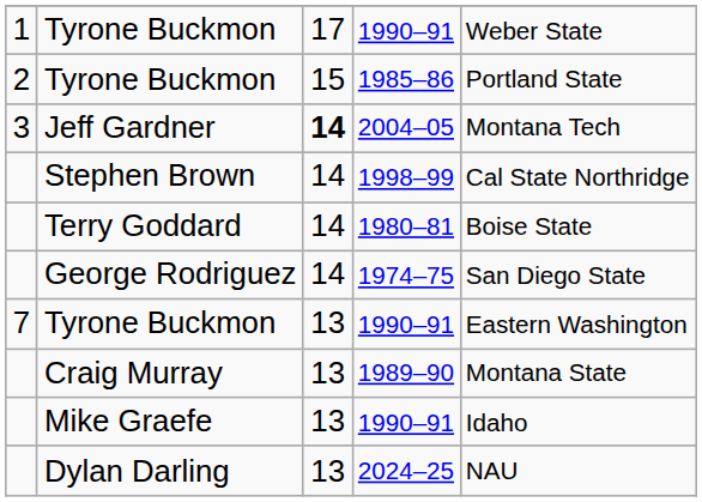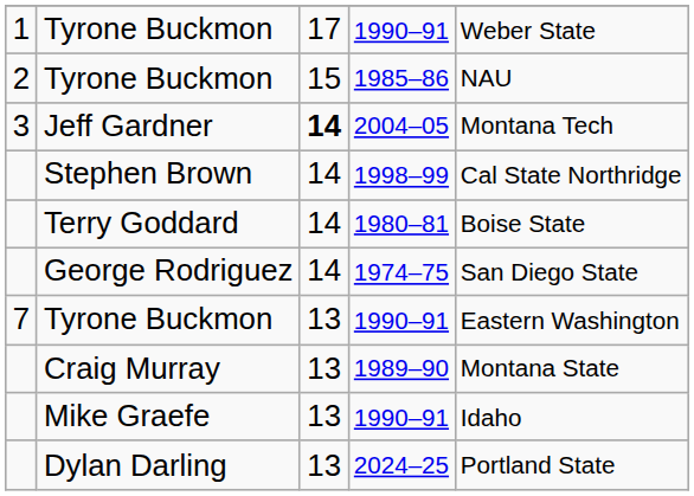 <table class="wikitable">
 <tr>
 </tr>
 <tr>
 <td>1</td>
 <td>Tyrone Buckmon</td>
 <td>17</td>
 <td style="font-size:80%;"><a href='#'>1990–91</a></td>
 <td style="font-size:80%;">Weber State</td>
 </tr>
 <tr>
 <td>2</td>
 <td>Tyrone Buckmon</td>
 <td>15</td>
 <td style="font-size:80%;"><a href='#'>1985–86</a></td>
-<td style="font-size:80%;">Portland State</td>
+<td style="font-size:80%;">NAU</td>
 </tr>
 <tr>
 <td>3</td>
 <td>Jeff Gardner</td>
 <td><strong>14</strong></td>
 <td style="font-size:80%;"><a href='#'>2004–05</a></td>
 <td style="font-size:80%;">Montana Tech</td>
 </tr>
 <tr>
 <td></td>
 <td>Stephen Brown</td>
 <td>14</td>
 <td style="font-size:80%;"><a href='#'>1998–99</a></td>
 <td style="font-size:80%;">Cal State Northridge</td>
 </tr>
 <tr>
 <td></td>
 <td>Terry Goddard</td>
 <td>14</td>
 <td style="font-size:80%;"><a href='#'>1980–81</a></td>
 <td style="font-size:80%;">Boise State</td>
 </tr>
 <tr>
 <td></td>
 <td>George Rodriguez</td>
 <td>14</td>
 <td style="font-size:80%;"><a href='#'>1974–75</a></td>
 <td style="font-size:80%;">San Diego State</td>
 </tr>
 <tr>
 <td>7</td>
 <td>Tyrone Buckmon</td>
 <td>13</td>
 <td style="font-size:80%;"><a href='#'>1990–91</a></td>
 <td style="font-size:80%;">Eastern Washington</td>
 </tr>
 <tr>
 <td></td>
 <td>Craig Murray</td>
 <td>13</td>
 <td style="font-size:80%;"><a href='#'>1989–90</a></td>
 <td style="font-size:80%;">Montana State</td>
 </tr>
 <tr>
 <td></td>
 <td>Mike Graefe</td>
 <td>13</td>
 <td style="font-size:80%;"><a href='#'>1990–91</a></td>
 <td style="font-size:80%;">Idaho</td>
 </tr>
 <tr>
 <td></td>
 <td>Dylan Darling</td>
 <td>13</td>
 <td style="font-size:80%;"><a href='#'>2024–25</a></td>
-<td style="font-size:80%;">NAU</td>
+<td style="font-size:80%;">Portland State</td>
 </tr>
 </table>
